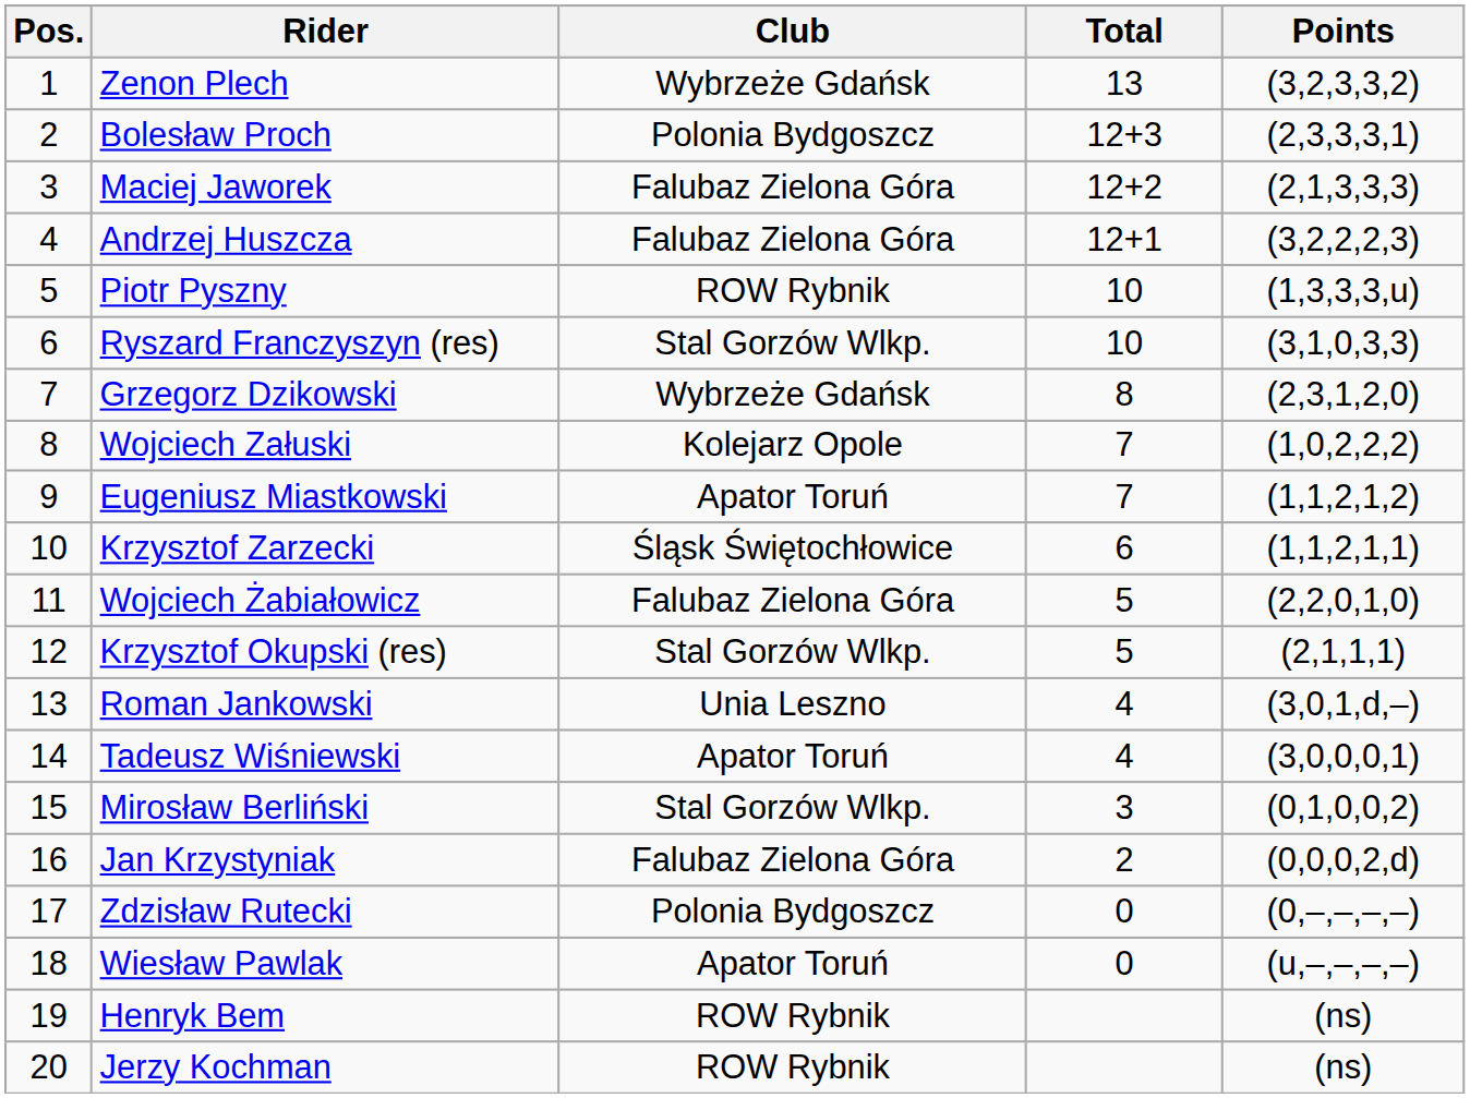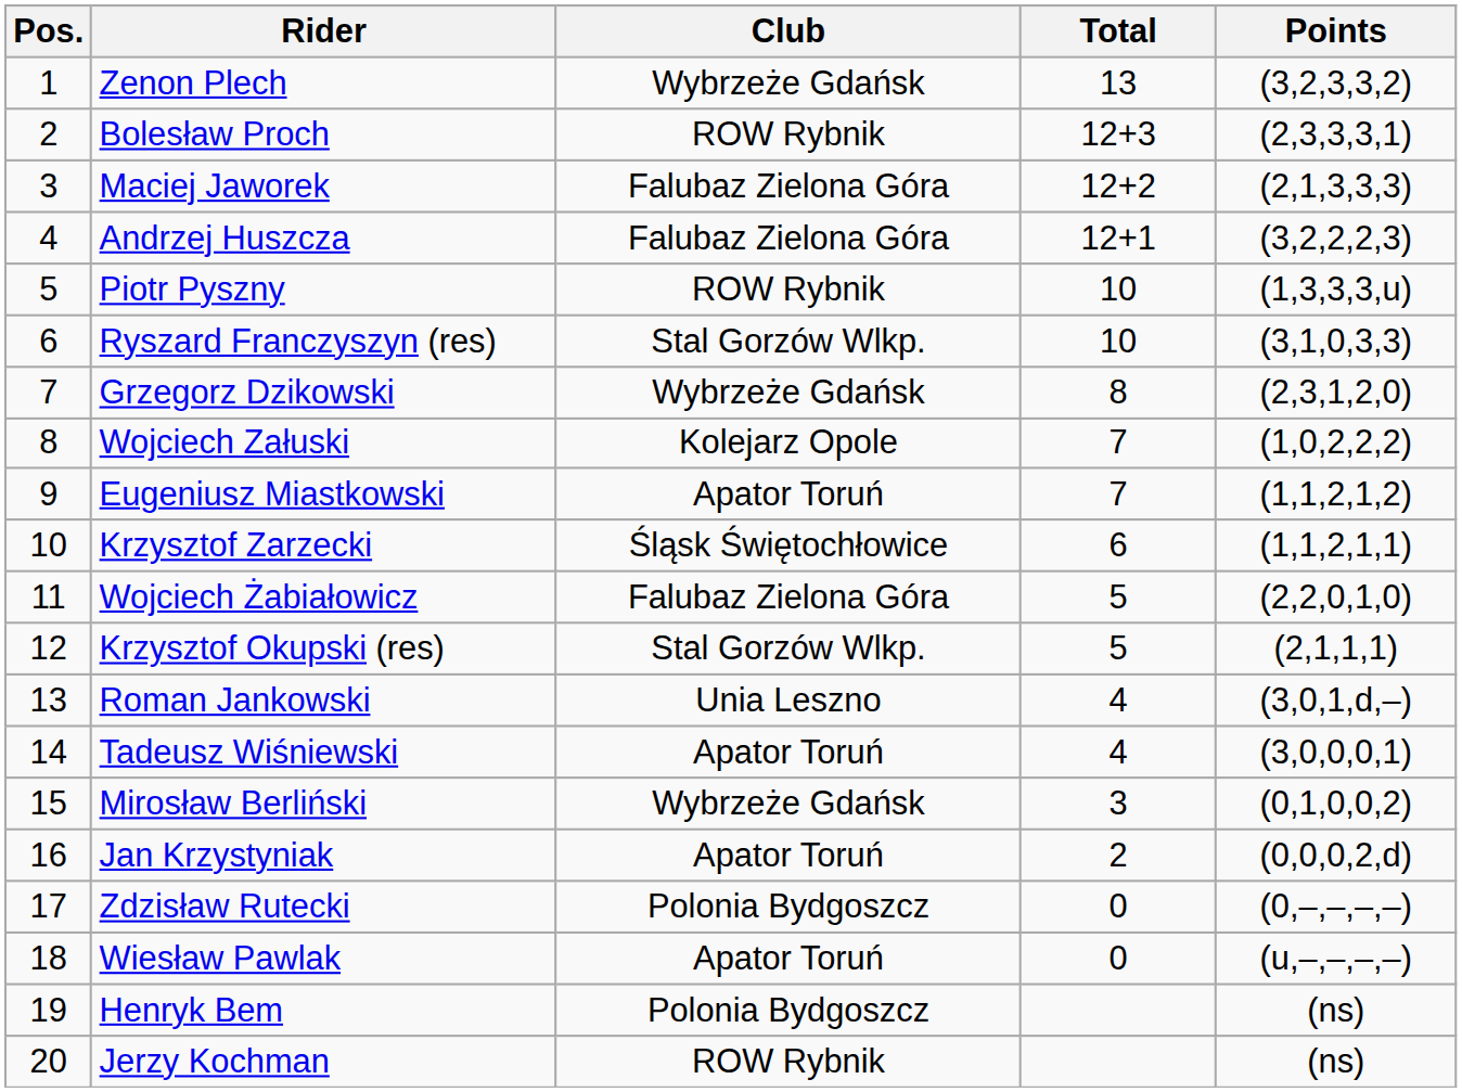 <table class=wikitable style="font-size:93%;">
 <tr>
 <th width=25px>Pos.</th>
 <th width=200px>Rider</th>
 <th width=200px>Club</th>
 <th width=80px>Total</th>
 <th width=100px>Points</th>
 </tr>
 <tr align=center>
 <td>1</td>
 <td align=left><a href='#'>Zenon Plech</a></td>
 <td>Wybrzeże Gdańsk</td>
 <td>13</td>
 <td>(3,2,3,3,2)</td>
 </tr>
 <tr align=center>
 <td>2</td>
 <td align=left><a href='#'>Bolesław Proch</a></td>
-<td>Polonia Bydgoszcz</td>
+<td>ROW Rybnik</td>
 <td>12+3</td>
 <td>(2,3,3,3,1)</td>
 </tr>
 <tr align=center>
 <td>3</td>
 <td align=left><a href='#'>Maciej Jaworek</a></td>
 <td>Falubaz Zielona Góra</td>
 <td>12+2</td>
 <td>(2,1,3,3,3)</td>
 </tr>
 <tr align=center>
 <td>4</td>
 <td align=left><a href='#'>Andrzej Huszcza</a></td>
 <td>Falubaz Zielona Góra</td>
 <td>12+1</td>
 <td>(3,2,2,2,3)</td>
 </tr>
 <tr align=center>
 <td>5</td>
 <td align=left><a href='#'>Piotr Pyszny</a></td>
 <td>ROW Rybnik</td>
 <td>10</td>
 <td>(1,3,3,3,u)</td>
 </tr>
 <tr align=center>
 <td>6</td>
 <td align=left><a href='#'>Ryszard Franczyszyn</a> (res)</td>
 <td>Stal Gorzów Wlkp.</td>
 <td>10</td>
 <td>(3,1,0,3,3)</td>
 </tr>
 <tr align=center>
 <td>7</td>
 <td align=left><a href='#'>Grzegorz Dzikowski</a></td>
 <td>Wybrzeże Gdańsk</td>
 <td>8</td>
 <td>(2,3,1,2,0)</td>
 </tr>
 <tr align=center>
 <td>8</td>
 <td align=left><a href='#'>Wojciech Załuski</a></td>
 <td>Kolejarz Opole</td>
 <td>7</td>
 <td>(1,0,2,2,2)</td>
 </tr>
 <tr align=center>
 <td>9</td>
 <td align=left><a href='#'>Eugeniusz Miastkowski</a></td>
 <td>Apator Toruń</td>
 <td>7</td>
 <td>(1,1,2,1,2)</td>
 </tr>
 <tr align=center>
 <td>10</td>
 <td align=left><a href='#'>Krzysztof Zarzecki</a></td>
 <td>Śląsk Świętochłowice</td>
 <td>6</td>
 <td>(1,1,2,1,1)</td>
 </tr>
 <tr align=center>
 <td>11</td>
 <td align=left><a href='#'>Wojciech Żabiałowicz</a></td>
 <td>Falubaz Zielona Góra</td>
 <td>5</td>
 <td>(2,2,0,1,0)</td>
 </tr>
 <tr align=center>
 <td>12</td>
 <td align=left><a href='#'>Krzysztof Okupski</a> (res)</td>
 <td>Stal Gorzów Wlkp.</td>
 <td>5</td>
 <td>(2,1,1,1)</td>
 </tr>
 <tr align=center>
 <td>13</td>
 <td align=left><a href='#'>Roman Jankowski</a></td>
 <td>Unia Leszno</td>
 <td>4</td>
 <td>(3,0,1,d,–)</td>
 </tr>
 <tr align=center>
 <td>14</td>
 <td align=left><a href='#'>Tadeusz Wiśniewski</a></td>
 <td>Apator Toruń</td>
 <td>4</td>
 <td>(3,0,0,0,1)</td>
 </tr>
 <tr align=center>
 <td>15</td>
 <td align=left><a href='#'>Mirosław Berliński</a></td>
-<td>Stal Gorzów Wlkp.</td>
+<td>Wybrzeże Gdańsk</td>
 <td>3</td>
 <td>(0,1,0,0,2)</td>
 </tr>
 <tr align=center>
 <td>16</td>
 <td align=left><a href='#'>Jan Krzystyniak</a></td>
-<td>Falubaz Zielona Góra</td>
+<td>Apator Toruń</td>
 <td>2</td>
 <td>(0,0,0,2,d)</td>
 </tr>
 <tr align=center>
 <td>17</td>
 <td align=left><a href='#'>Zdzisław Rutecki</a></td>
 <td>Polonia Bydgoszcz</td>
 <td>0</td>
 <td>(0,–,–,–,–)</td>
 </tr>
 <tr align=center>
 <td>18</td>
 <td align=left><a href='#'>Wiesław Pawlak</a></td>
 <td>Apator Toruń</td>
 <td>0</td>
 <td>(u,–,–,–,–)</td>
 </tr>
 <tr align=center>
 <td>19</td>
 <td align=left><a href='#'>Henryk Bem</a></td>
-<td>ROW Rybnik</td>
+<td>Polonia Bydgoszcz</td>
 <td></td>
 <td>(ns)</td>
 </tr>
 <tr align=center>
 <td>20</td>
 <td align=left><a href='#'>Jerzy Kochman</a></td>
 <td>ROW Rybnik</td>
 <td></td>
 <td>(ns)</td>
 </tr>
 </table>
